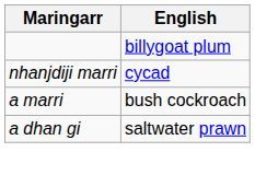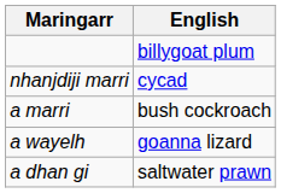 <table class="wikitable">
 <tr>
 <th>Maringarr</th>
 <th>English</th>
 </tr>
 <tr>
 <td></td>
 <td><a href='#'>billygoat plum</a></td>
 </tr>
 <tr>
 <td><em>nhanjdiji marri</em></td>
 <td><a href='#'>cycad</a></td>
 </tr>
 <tr>
 <td><em>a marri</em></td>
 <td>bush cockroach</td>
 </tr>
 <tr>
+<td><em>a wayelh</em></td>
+<td><a href='#'>goanna</a> lizard</td>
+</tr>
+<tr>
 <td><em>a dhan gi</em></td>
 <td>saltwater <a href='#'>prawn</a></td>
 </tr>
 </table>
